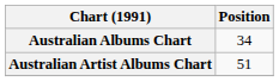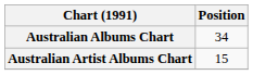 <table class="wikitable sortable plainrowheaders" style="text-align:center">
 <tr>
 <th scope="col">Chart (1991)</th>
 <th scope="col">Position</th>
 </tr>
 <tr>
 <th scope="row">Australian Albums Chart</th>
 <td>34</td>
 </tr>
 <tr>
 <th scope="row">Australian Artist Albums Chart</th>
-<td>51</td>
+<td>15</td>
 </tr>
 <tr>
 </tr>
 </table>
